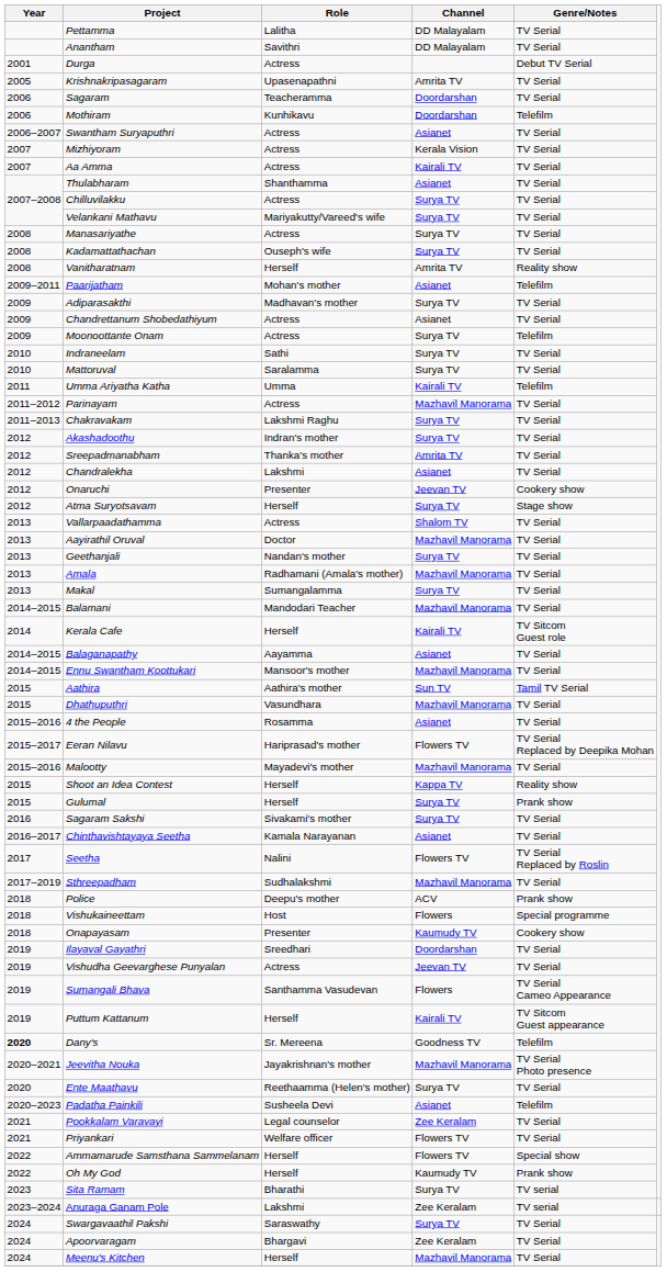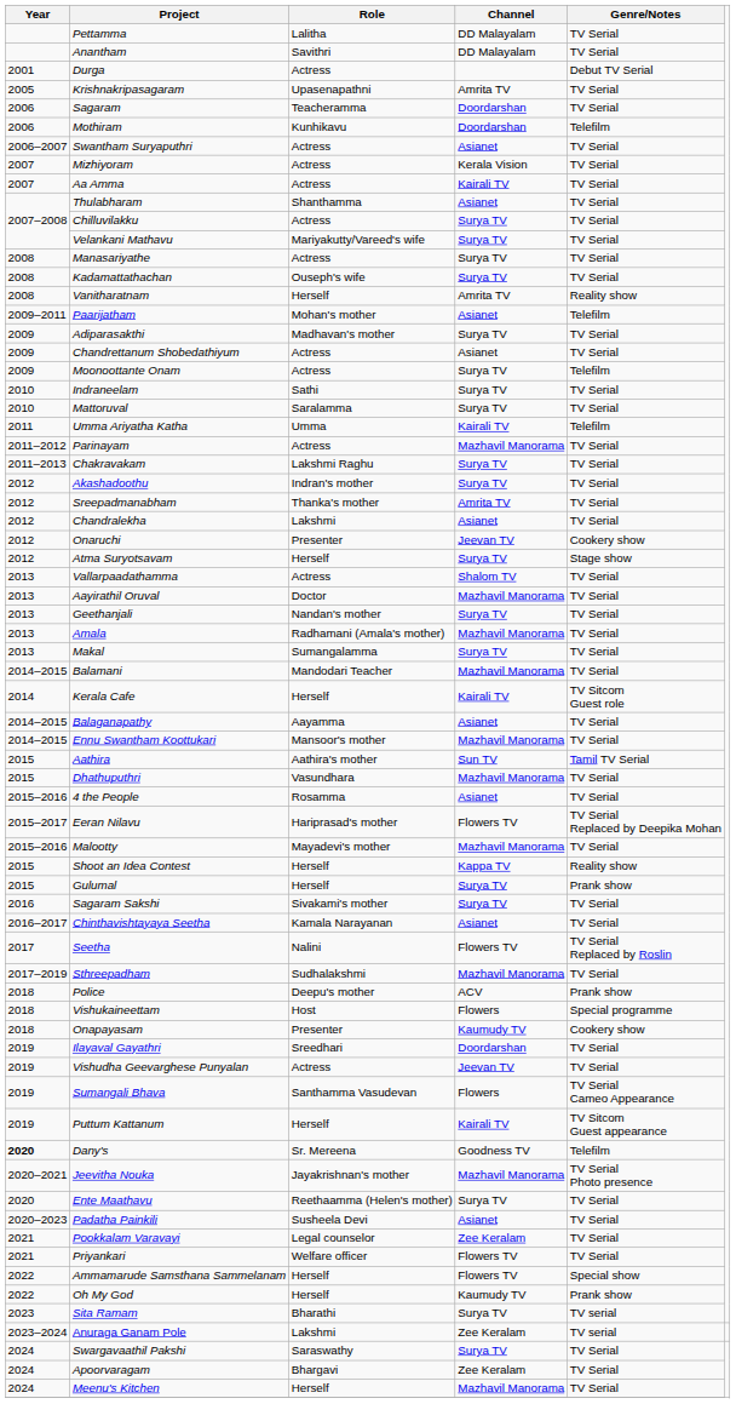 <table class="wikitable">
 <tr style="background:#ccc; text-align:center;">
 <th scope="col">Year</th>
 <th scope="col">Project</th>
 <th scope="col">Role</th>
 <th scope="col">Channel</th>
 <th scope="col">Genre/Notes</th>
 </tr>
 <tr>
 <td></td>
 <td><em>Pettamma</em></td>
 <td>Lalitha</td>
 <td>DD Malayalam</td>
 <td>TV Serial</td>
 </tr>
 <tr>
 <td></td>
 <td><em>Anantham</em></td>
 <td>Savithri</td>
 <td>DD Malayalam</td>
 <td>TV Serial</td>
 </tr>
 <tr>
 <td>2001</td>
 <td><em>Durga</em></td>
 <td>Actress</td>
 <td></td>
 <td>Debut TV Serial</td>
 </tr>
 <tr>
 <td>2005</td>
 <td><em>Krishnakripasagaram</em></td>
 <td>Upasenapathni</td>
 <td>Amrita TV</td>
 <td>TV Serial</td>
 </tr>
 <tr>
 <td>2006</td>
 <td><em>Sagaram</em></td>
 <td>Teacheramma</td>
 <td><a href='#'>Doordarshan</a></td>
 <td>TV Serial</td>
 </tr>
 <tr>
 <td>2006</td>
 <td><em>Mothiram</em></td>
 <td>Kunhikavu</td>
 <td><a href='#'>Doordarshan</a></td>
 <td>Telefilm</td>
 </tr>
 <tr>
 <td>2006–2007</td>
 <td><em>Swantham Suryaputhri</em></td>
 <td>Actress</td>
 <td><a href='#'>Asianet</a></td>
 <td>TV Serial</td>
 </tr>
 <tr>
 <td>2007</td>
 <td><em>Mizhiyoram</em></td>
 <td>Actress</td>
 <td>Kerala Vision</td>
 <td>TV Serial</td>
 </tr>
 <tr>
 <td>2007</td>
 <td><em>Aa Amma</em></td>
 <td>Actress</td>
 <td><a href='#'>Kairali TV</a></td>
 <td>TV Serial</td>
 </tr>
 <tr>
 <td rowspan=3>2007–2008</td>
 <td><em>Thulabharam</em></td>
 <td>Shanthamma</td>
 <td><a href='#'>Asianet</a></td>
 <td>TV Serial</td>
 </tr>
 <tr>
 <td><em>Chilluvilakku</em></td>
 <td>Actress</td>
 <td><a href='#'>Surya TV</a></td>
 <td>TV Serial</td>
 </tr>
 <tr>
 <td><em>Velankani Mathavu</em></td>
 <td>Mariyakutty/Vareed's wife</td>
 <td><a href='#'>Surya TV</a></td>
 <td>TV Serial</td>
 </tr>
 <tr>
 <td>2008</td>
 <td><em>Manasariyathe</em></td>
 <td>Actress</td>
 <td>Surya TV</td>
 <td>TV Serial</td>
 </tr>
 <tr>
 <td>2008</td>
 <td><em>Kadamattathachan</em></td>
 <td>Ouseph's wife</td>
 <td><a href='#'>Surya TV</a></td>
 <td>TV Serial</td>
 </tr>
 <tr>
 <td>2008</td>
 <td><em>Vanitharatnam</em></td>
 <td>Herself</td>
 <td>Amrita TV</td>
 <td>Reality show</td>
 </tr>
 <tr>
 <td>2009–2011</td>
 <td><em><a href='#'>Paarijatham</a></em></td>
 <td>Mohan's mother</td>
 <td><a href='#'>Asianet</a></td>
 <td>Telefilm</td>
 </tr>
 <tr>
 <td>2009</td>
 <td><em>Adiparasakthi</em></td>
 <td>Madhavan's mother</td>
 <td>Surya TV</td>
 <td>TV Serial</td>
 </tr>
 <tr>
 <td>2009</td>
 <td><em>Chandrettanum Shobedathiyum</em></td>
 <td>Actress</td>
 <td>Asianet</td>
 <td>TV Serial</td>
 </tr>
 <tr>
 <td>2009</td>
 <td><em>Moonoottante Onam</em></td>
 <td>Actress</td>
 <td>Surya TV</td>
 <td>Telefilm</td>
 </tr>
 <tr>
 <td>2010</td>
 <td><em>Indraneelam</em></td>
 <td>Sathi</td>
 <td>Surya TV</td>
 <td>TV Serial</td>
 </tr>
 <tr>
 <td>2010</td>
 <td><em>Mattoruval</em></td>
 <td>Saralamma</td>
 <td>Surya TV</td>
 <td>TV Serial</td>
 </tr>
 <tr>
 <td>2011</td>
 <td><em>Umma Ariyatha Katha</em></td>
 <td>Umma</td>
 <td><a href='#'>Kairali TV</a></td>
 <td>Telefilm</td>
 </tr>
 <tr>
 <td>2011–2012</td>
 <td><em>Parinayam</em></td>
 <td>Actress</td>
 <td><a href='#'>Mazhavil Manorama</a></td>
 <td>TV Serial</td>
 </tr>
 <tr>
 <td>2011–2013</td>
 <td><em>Chakravakam</em></td>
 <td>Lakshmi Raghu</td>
 <td><a href='#'>Surya TV</a></td>
 <td>TV Serial</td>
 </tr>
 <tr>
 <td>2012</td>
 <td><em><a href='#'>Akashadoothu</a></em></td>
 <td>Indran's mother</td>
 <td><a href='#'>Surya TV</a></td>
 <td>TV Serial</td>
 </tr>
 <tr>
 <td>2012</td>
 <td><em>Sreepadmanabham</em></td>
 <td>Thanka's mother</td>
 <td><a href='#'>Amrita TV</a></td>
 <td>TV Serial</td>
 </tr>
 <tr>
 <td>2012</td>
 <td><em>Chandralekha</em></td>
 <td>Lakshmi</td>
 <td><a href='#'>Asianet</a></td>
 <td>TV Serial</td>
 </tr>
 <tr>
 <td>2012</td>
 <td><em>Onaruchi</em></td>
 <td>Presenter</td>
 <td><a href='#'>Jeevan TV</a></td>
 <td>Cookery show</td>
 </tr>
 <tr>
 <td>2012</td>
 <td><em>Atma Suryotsavam</em></td>
 <td>Herself</td>
 <td><a href='#'>Surya TV</a></td>
 <td>Stage show</td>
 </tr>
 <tr>
 <td>2013</td>
 <td><em>Vallarpaadathamma</em></td>
 <td>Actress</td>
 <td><a href='#'>Shalom TV</a></td>
 <td>TV Serial</td>
 </tr>
 <tr>
 <td>2013</td>
 <td><em>Aayirathil Oruval</em></td>
 <td>Doctor</td>
 <td><a href='#'>Mazhavil Manorama</a></td>
 <td>TV Serial</td>
 </tr>
 <tr>
 <td>2013</td>
 <td><em>Geethanjali</em></td>
 <td>Nandan's mother</td>
 <td><a href='#'>Surya TV</a></td>
 <td>TV Serial</td>
 </tr>
 <tr>
 <td>2013</td>
 <td><em><a href='#'>Amala</a></em></td>
 <td>Radhamani (Amala's mother)</td>
 <td><a href='#'>Mazhavil Manorama</a></td>
 <td>TV Serial</td>
 </tr>
 <tr>
 <td>2013</td>
 <td><em>Makal</em></td>
 <td>Sumangalamma</td>
 <td><a href='#'>Surya TV</a></td>
 <td>TV Serial</td>
 </tr>
 <tr>
 <td>2014–2015</td>
 <td><em>Balamani</em></td>
 <td>Mandodari Teacher</td>
 <td><a href='#'>Mazhavil Manorama</a></td>
 <td>TV Serial</td>
 </tr>
 <tr>
 <td>2014</td>
 <td><em>Kerala Cafe</em></td>
 <td>Herself</td>
 <td><a href='#'>Kairali TV</a></td>
 <td>TV Sitcom <br>Guest role</td>
 </tr>
 <tr>
 <td>2014–2015</td>
 <td><em><a href='#'>Balaganapathy</a></em></td>
 <td>Aayamma</td>
 <td><a href='#'>Asianet</a></td>
 <td>TV Serial</td>
 </tr>
 <tr>
 <td>2014–2015</td>
 <td><em><a href='#'>Ennu Swantham Koottukari</a></em></td>
 <td>Mansoor's mother</td>
 <td><a href='#'>Mazhavil Manorama</a></td>
 <td>TV Serial</td>
 </tr>
 <tr>
 <td>2015</td>
 <td><em><a href='#'>Aathira</a></em></td>
 <td>Aathira's mother</td>
 <td><a href='#'>Sun TV</a></td>
 <td><a href='#'>Tamil</a> TV Serial</td>
 </tr>
 <tr>
 <td>2015</td>
 <td><em><a href='#'>Dhathuputhri</a></em></td>
 <td>Vasundhara</td>
 <td><a href='#'>Mazhavil Manorama</a></td>
 <td>TV Serial</td>
 </tr>
 <tr>
 <td>2015–2016</td>
 <td><em>4 the People</em></td>
 <td>Rosamma</td>
 <td><a href='#'>Asianet</a></td>
 <td>TV Serial</td>
 </tr>
 <tr>
 <td>2015–2017</td>
 <td><em>Eeran Nilavu</em></td>
 <td>Hariprasad's mother</td>
 <td>Flowers TV</td>
 <td>TV Serial <br>Replaced by Deepika Mohan</td>
 </tr>
 <tr>
 <td>2015–2016</td>
 <td><em>Malootty</em></td>
 <td>Mayadevi's mother</td>
 <td><a href='#'>Mazhavil Manorama</a></td>
 <td>TV Serial</td>
 </tr>
 <tr>
 <td>2015</td>
 <td><em>Shoot an Idea Contest</em></td>
 <td>Herself</td>
 <td><a href='#'>Kappa TV</a></td>
 <td>Reality show</td>
 </tr>
 <tr>
 <td>2015</td>
 <td><em>Gulumal</em></td>
 <td>Herself</td>
 <td><a href='#'>Surya TV</a></td>
 <td>Prank show</td>
 </tr>
 <tr>
 <td>2016</td>
 <td><em>Sagaram Sakshi</em></td>
 <td>Sivakami's mother</td>
 <td><a href='#'>Surya TV</a></td>
 <td>TV Serial</td>
 </tr>
 <tr>
 <td>2016–2017</td>
 <td><em><a href='#'>Chinthavishtayaya Seetha</a></em></td>
 <td>Kamala Narayanan</td>
 <td><a href='#'>Asianet</a></td>
 <td>TV Serial</td>
 </tr>
 <tr>
 <td>2017</td>
 <td><em><a href='#'>Seetha</a></em></td>
 <td>Nalini</td>
 <td>Flowers TV</td>
 <td>TV Serial <br>Replaced by <a href='#'>Roslin</a></td>
 </tr>
 <tr>
 <td>2017–2019</td>
 <td><em><a href='#'>Sthreepadham</a></em></td>
 <td>Sudhalakshmi</td>
 <td><a href='#'>Mazhavil Manorama</a></td>
 <td>TV Serial</td>
 </tr>
 <tr>
 <td>2018</td>
 <td><em>Police</em></td>
 <td>Deepu's mother</td>
 <td>ACV</td>
 <td>Prank show</td>
 </tr>
 <tr>
 <td>2018</td>
 <td><em>Vishukaineettam</em></td>
 <td>Host</td>
 <td>Flowers</td>
 <td>Special programme</td>
 </tr>
 <tr>
 <td>2018</td>
 <td><em>Onapayasam</em></td>
 <td>Presenter</td>
 <td><a href='#'>Kaumudy TV</a></td>
 <td>Cookery show</td>
 </tr>
 <tr>
 <td>2019</td>
 <td><em><a href='#'>Ilayaval Gayathri</a></em></td>
 <td>Sreedhari</td>
 <td><a href='#'>Doordarshan</a></td>
 <td>TV Serial</td>
 </tr>
 <tr>
 <td>2019</td>
 <td><em>Vishudha Geevarghese Punyalan</em></td>
 <td>Actress</td>
 <td><a href='#'>Jeevan TV</a></td>
 <td>TV Serial</td>
 </tr>
 <tr>
 <td>2019</td>
 <td><em><a href='#'>Sumangali Bhava</a></em></td>
 <td>Santhamma Vasudevan</td>
 <td>Flowers</td>
 <td>TV Serial<br>Cameo Appearance</td>
 </tr>
 <tr>
 <td>2019</td>
 <td><em>Puttum Kattanum</em></td>
 <td>Herself</td>
 <td><a href='#'>Kairali TV</a></td>
 <td>TV Sitcom <br>Guest appearance</td>
 </tr>
 <tr>
 <td><strong>2020</strong></td>
 <td><em>Dany's</em></td>
 <td>Sr. Mereena</td>
 <td>Goodness TV</td>
 <td>Telefilm</td>
 </tr>
 <tr>
 <td>2020–2021</td>
 <td><em><a href='#'>Jeevitha Nouka</a></em></td>
 <td>Jayakrishnan's mother</td>
 <td><a href='#'>Mazhavil Manorama</a></td>
 <td>TV Serial <br>Photo presence</td>
 </tr>
 <tr>
 <td>2020</td>
 <td><em><a href='#'>Ente Maathavu</a></em></td>
 <td>Reethaamma (Helen's mother)</td>
 <td>Surya TV</td>
 <td>TV Serial</td>
 </tr>
 <tr>
 <td>2020–2023</td>
 <td><em><a href='#'>Padatha Painkili</a></em></td>
 <td>Susheela Devi</td>
 <td><a href='#'>Asianet</a></td>
-<td>Telefilm</td>
+<td>TV Serial</td>
 </tr>
 <tr>
 <td>2021</td>
 <td><em><a href='#'>Pookkalam Varavayi</a></em></td>
 <td>Legal counselor</td>
 <td><a href='#'>Zee Keralam</a></td>
 <td>TV Serial</td>
 </tr>
 <tr>
 <td>2021</td>
 <td><em>Priyankari</em></td>
 <td>Welfare officer</td>
 <td>Flowers TV</td>
 <td>TV Serial</td>
 </tr>
 <tr>
 <td>2022</td>
 <td><em>Ammamarude Samsthana Sammelanam</em></td>
 <td>Herself</td>
 <td>Flowers TV</td>
 <td>Special show</td>
 </tr>
 <tr>
 <td>2022</td>
 <td><em>Oh My God</em></td>
 <td>Herself</td>
 <td>Kaumudy TV</td>
 <td>Prank show</td>
 </tr>
 <tr>
 <td>2023</td>
 <td><em><a href='#'>Sita Ramam</a></em></td>
 <td>Bharathi</td>
 <td>Surya TV</td>
 <td>TV serial</td>
 </tr>
 <tr>
 <td>2023–2024</td>
 <td><a href='#'>Anuraga Ganam Pole</a></td>
 <td>Lakshmi</td>
 <td>Zee Keralam</td>
 <td>TV serial</td>
 <td></td>
 </tr>
 <tr>
 <td>2024</td>
 <td><em>Swargavaathil Pakshi</em></td>
 <td>Saraswathy</td>
 <td><a href='#'>Surya TV</a></td>
 <td>TV Serial</td>
 </tr>
 <tr>
 <td>2024</td>
 <td><em>Apoorvaragam</em></td>
 <td>Bhargavi</td>
 <td>Zee Keralam</td>
 <td>TV Serial</td>
 </tr>
 <tr>
 <td>2024</td>
 <td><em><a href='#'>Meenu's Kitchen</a></em></td>
 <td>Herself</td>
 <td><a href='#'>Mazhavil Manorama</a></td>
 <td>TV Serial</td>
 </tr>
 <tr>
 </tr>
 </table>
